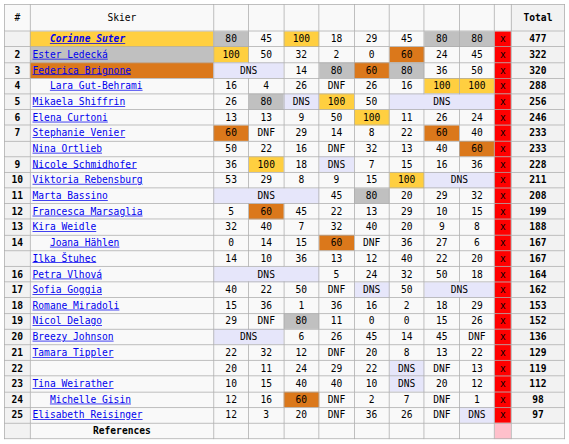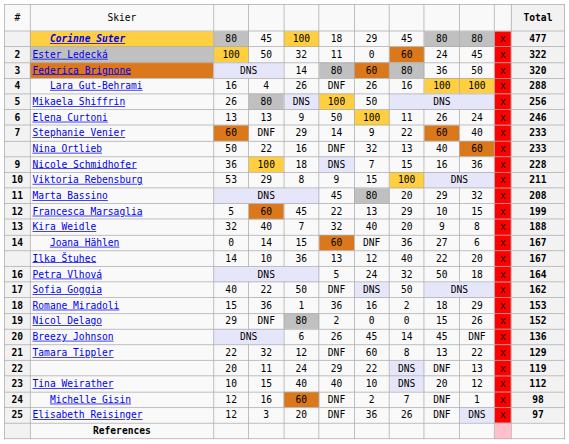 <table class="wikitable" width=60% style="font-size:100%; text-align:center;">
 <tr>
 <td>#</td>
 <td>Skier</td>
 <td><br> </td>
 <td><br> </td>
 <td><br> </td>
 <td><br> </td>
 <td><br> </td>
 <td><br> </td>
 <td><br>   </td>
 <td><br>   </td>
 <td><br></td>
 <th>Total</th>
 </tr>
 <tr>
 <th></th>
 <td align=left bgcolor=ffcf40>   <strong><em><a href='#'>Corinne Suter</a></em></strong></td>
 <td bgcolor=c0c0c0>80</td>
 <td>45</td>
 <td bgcolor=ffcf40>100</td>
 <td>18</td>
 <td>29</td>
 <td>45</td>
 <td bgcolor=c0c0c0>80</td>
 <td bgcolor=c0c0c0>80</td>
 <td bgcolor=red>x</td>
 <th>477</th>
 </tr>
 <tr>
 <th>2</th>
 <td align=left bgcolor=c0c0c0> <a href='#'>Ester Ledecká</a></td>
 <td bgcolor=ffcf40>100</td>
 <td>50</td>
 <td>32</td>
-<td>2</td>
+<td>11</td>
 <td>0</td>
 <td bgcolor=db781b>60</td>
 <td>24</td>
 <td>45</td>
 <td bgcolor=red>x</td>
 <th>322</th>
 </tr>
 <tr>
 <th>3</th>
 <td align=left bgcolor=db781b> <a href='#'>Federica Brignone</a></td>
 <td bgcolor=lavender colspan=2>DNS</td>
 <td>14</td>
 <td bgcolor=c0c0c0>80</td>
 <td bgcolor=db781b>60</td>
 <td bgcolor=c0c0c0>80</td>
 <td>36</td>
 <td>50</td>
 <td bgcolor=red>x</td>
 <th>320</th>
 </tr>
 <tr>
 <th>4</th>
 <td align=left>   <a href='#'>Lara Gut-Behrami</a></td>
 <td>16</td>
 <td>4</td>
 <td>26</td>
 <td>DNF</td>
 <td>26</td>
 <td>16</td>
 <td bgcolor=ffcf40>100</td>
 <td bgcolor=ffcf40>100</td>
 <td bgcolor=red>x</td>
 <th>288</th>
 </tr>
 <tr>
 <th>5</th>
 <td align=left> <a href='#'>Mikaela Shiffrin</a></td>
 <td>26</td>
 <td bgcolor=c0c0c0>80</td>
 <td bgcolor=lavender>DNS</td>
 <td bgcolor=ffcf40>100</td>
 <td>50</td>
 <td bgcolor=lavender colspan=3>DNS</td>
 <td bgcolor=red>x</td>
 <th>256</th>
 </tr>
 <tr>
 <th>6</th>
 <td align=left> <a href='#'>Elena Curtoni</a></td>
 <td>13</td>
 <td>13</td>
 <td>9</td>
 <td>50</td>
 <td bgcolor=ffcf40>100</td>
 <td>11</td>
 <td>26</td>
 <td>24</td>
 <td bgcolor=red>x</td>
 <th>246</th>
 </tr>
 <tr>
 <th>7</th>
 <td align=left> <a href='#'>Stephanie Venier</a></td>
 <td bgcolor=db781b>60</td>
 <td>DNF</td>
 <td>29</td>
 <td>14</td>
-<td>8</td>
+<td>9</td>
 <td>22</td>
 <td bgcolor=db781b>60</td>
 <td>40</td>
 <td bgcolor=red>x</td>
 <th>233</th>
 </tr>
 <tr>
 <th></th>
 <td align=left> <a href='#'>Nina Ortlieb</a></td>
 <td>50</td>
 <td>22</td>
 <td>16</td>
 <td>DNF</td>
 <td>32</td>
 <td>13</td>
 <td>40</td>
 <td bgcolor=db781b>60</td>
 <td bgcolor=red>x</td>
 <th>233</th>
 </tr>
 <tr>
 <th>9</th>
 <td align=left> <a href='#'>Nicole Schmidhofer</a></td>
 <td>36</td>
 <td bgcolor=ffcf40>100</td>
 <td>18</td>
 <td bgcolor=lavender>DNS</td>
 <td>7</td>
 <td>15</td>
 <td>16</td>
 <td>36</td>
 <td bgcolor=red>x</td>
 <th>228</th>
 </tr>
 <tr>
 <th>10</th>
 <td align=left> <a href='#'>Viktoria Rebensburg</a></td>
 <td>53</td>
 <td>29</td>
 <td>8</td>
 <td>9</td>
 <td>15</td>
 <td bgcolor=ffcf40>100</td>
 <td bgcolor=lavender colspan=2>DNS</td>
 <td bgcolor=red>x</td>
 <th>211</th>
 </tr>
 <tr>
 <th>11</th>
 <td align=left> <a href='#'>Marta Bassino</a></td>
 <td bgcolor=lavender colspan=3>DNS</td>
 <td>45</td>
 <td bgcolor=c0c0c0>80</td>
 <td>20</td>
 <td>29</td>
 <td>32</td>
 <td bgcolor=red>x</td>
 <th>208</th>
 </tr>
 <tr>
 <th>12</th>
 <td align=left> <a href='#'>Francesca Marsaglia</a></td>
 <td>5</td>
 <td bgcolor=db781b>60</td>
 <td>45</td>
 <td>22</td>
 <td>13</td>
 <td>29</td>
 <td>10</td>
 <td>15</td>
 <td bgcolor=red>x</td>
 <th>199</th>
 </tr>
 <tr>
 <th>13</th>
 <td align=left> <a href='#'>Kira Weidle</a></td>
 <td>32</td>
 <td>40</td>
 <td>7</td>
 <td>32</td>
 <td>40</td>
 <td>20</td>
 <td>9</td>
 <td>8</td>
 <td bgcolor=red>x</td>
 <th>188</th>
 </tr>
 <tr>
 <th>14</th>
 <td align=left>   <a href='#'>Joana Hählen</a></td>
 <td>0</td>
 <td>14</td>
 <td>15</td>
 <td bgcolor=db781b>60</td>
 <td>DNF</td>
 <td>36</td>
 <td>27</td>
 <td>6</td>
 <td bgcolor=red>x</td>
 <th>167</th>
 </tr>
 <tr>
 <th></th>
 <td align=left> <a href='#'>Ilka Štuhec</a></td>
 <td>14</td>
 <td>10</td>
 <td>36</td>
 <td>13</td>
 <td>12</td>
 <td>40</td>
 <td>22</td>
 <td>20</td>
 <td bgcolor=red>x</td>
 <th>167</th>
 </tr>
 <tr>
 <th>16</th>
 <td align=left> <a href='#'>Petra Vlhová</a></td>
 <td bgcolor=lavender colspan=3>DNS</td>
 <td>5</td>
 <td>24</td>
 <td>32</td>
 <td>50</td>
 <td>18</td>
 <td bgcolor=red>x</td>
 <th>164</th>
 </tr>
 <tr>
 <th>17</th>
 <td align=left> <a href='#'>Sofia Goggia</a></td>
 <td>40</td>
 <td>22</td>
 <td>50</td>
 <td>DNF</td>
 <td bgcolor=lavender>DNS</td>
 <td>50</td>
 <td bgcolor=lavender colspan=2>DNS</td>
 <td bgcolor=red>x</td>
 <th>162</th>
 </tr>
 <tr>
 <th>18</th>
 <td align=left> <a href='#'>Romane Miradoli</a></td>
 <td>15</td>
 <td>36</td>
 <td>1</td>
 <td>36</td>
 <td>16</td>
 <td>2</td>
 <td>18</td>
 <td>29</td>
 <td bgcolor=red>x</td>
 <th>153</th>
 </tr>
 <tr>
 <th>19</th>
 <td align=left> <a href='#'>Nicol Delago</a></td>
 <td>29</td>
 <td>DNF</td>
 <td bgcolor=c0c0c0>80</td>
-<td>11</td>
+<td>2</td>
 <td>0</td>
 <td>0</td>
 <td>15</td>
 <td>26</td>
 <td bgcolor=red>x</td>
 <th>152</th>
 </tr>
 <tr>
 <th>20</th>
 <td align=left> <a href='#'>Breezy Johnson</a></td>
 <td bgcolor=lavender colspan=2>DNS</td>
 <td>6</td>
 <td>26</td>
 <td>45</td>
 <td>14</td>
 <td>45</td>
 <td>DNF</td>
 <td bgcolor=red>x</td>
 <th>136</th>
 </tr>
 <tr>
 <th>21</th>
 <td align=left> <a href='#'>Tamara Tippler</a></td>
 <td>22</td>
 <td>32</td>
 <td>12</td>
 <td>DNF</td>
-<td>20</td>
+<td>60</td>
 <td>8</td>
 <td>13</td>
 <td>22</td>
 <td bgcolor=red>x</td>
 <th>129</th>
 </tr>
 <tr>
 <th>22</th>
 <td align=left></td>
 <td>20</td>
 <td>11</td>
 <td>24</td>
 <td>29</td>
 <td>22</td>
 <td bgcolor=lavender>DNS</td>
 <td>DNF</td>
 <td>13</td>
 <td bgcolor=red>x</td>
 <th>119</th>
 </tr>
 <tr>
 <th>23</th>
 <td align=left> <a href='#'>Tina Weirather</a></td>
 <td>10</td>
 <td>15</td>
 <td>40</td>
 <td>40</td>
 <td>10</td>
 <td bgcolor=lavender>DNS</td>
 <td>20</td>
 <td>12</td>
 <td bgcolor=red>x</td>
 <th>112</th>
 </tr>
 <tr>
 <th>24</th>
 <td align=left>   <a href='#'>Michelle Gisin</a></td>
 <td>12</td>
 <td>16</td>
 <td bgcolor=db781b>60</td>
 <td>DNF</td>
 <td>2</td>
 <td>7</td>
 <td>DNF</td>
 <td>1</td>
 <td bgcolor=red>x</td>
 <th>98</th>
 </tr>
 <tr>
 <th>25</th>
 <td align=left> <a href='#'>Elisabeth Reisinger</a></td>
 <td>12</td>
 <td>3</td>
 <td>20</td>
 <td>DNF</td>
 <td>36</td>
 <td>26</td>
 <td>DNF</td>
 <td bgcolor=lavender>DNS</td>
 <td bgcolor=red>x</td>
 <th>97</th>
 </tr>
 <tr>
 <th></th>
 <td align=center><strong>References</strong></td>
 <td></td>
 <td></td>
 <td></td>
 <td></td>
 <td></td>
 <td></td>
 <td></td>
 <td></td>
 <td bgcolor=pink></td>
 </tr>
 </table>
